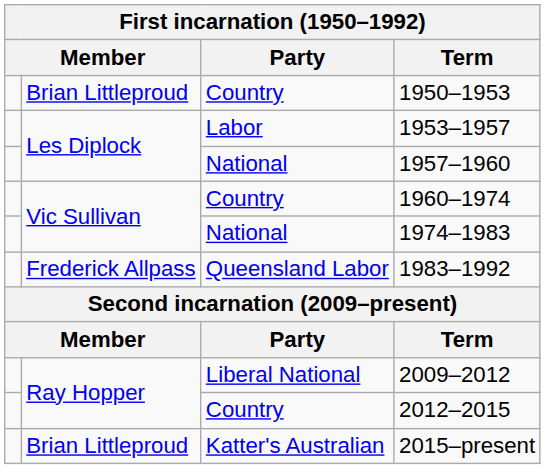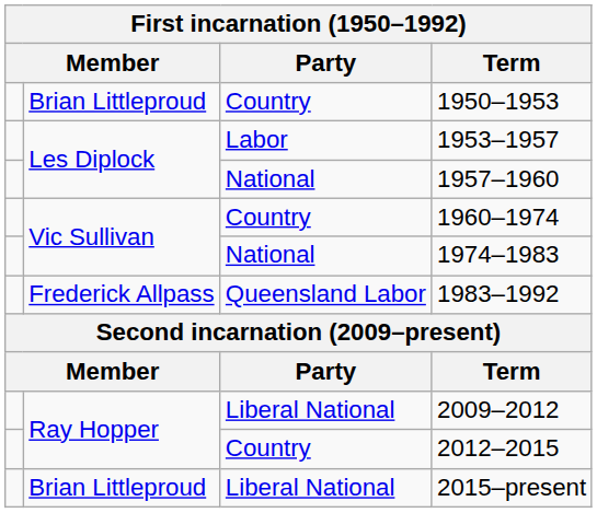 <table class="wikitable">
 <tr>
 <th colspan="4">First incarnation (1950–1992)</th>
 </tr>
 <tr>
 <th colspan="2">Member</th>
 <th>Party</th>
 <th>Term</th>
 </tr>
 <tr>
 <td> </td>
 <td><a href='#'>Brian Littleproud</a></td>
 <td><a href='#'>Country</a></td>
 <td>1950–1953</td>
 </tr>
 <tr>
 <td> </td>
 <td rowspan="2"><a href='#'>Les Diplock</a></td>
 <td><a href='#'>Labor</a></td>
 <td>1953–1957</td>
 </tr>
 <tr>
 <td> </td>
 <td><a href='#'>National</a></td>
 <td>1957–1960</td>
 </tr>
 <tr>
 <td> </td>
 <td rowspan="2"><a href='#'>Vic Sullivan</a></td>
 <td><a href='#'>Country</a></td>
 <td>1960–1974</td>
 </tr>
 <tr>
 <td> </td>
 <td><a href='#'>National</a></td>
 <td>1974–1983</td>
 </tr>
 <tr>
 <td> </td>
 <td><a href='#'>Frederick Allpass</a></td>
 <td><a href='#'>Queensland Labor</a></td>
 <td>1983–1992</td>
 </tr>
 <tr>
 <th colspan="4">Second incarnation (2009–present)</th>
 </tr>
 <tr>
 <th colspan="2">Member</th>
 <th>Party</th>
 <th>Term</th>
 </tr>
 <tr>
 <td> </td>
 <td rowspan="2"><a href='#'>Ray Hopper</a></td>
 <td><a href='#'>Liberal National</a></td>
 <td>2009–2012</td>
 </tr>
 <tr>
 <td> </td>
 <td><a href='#'>Country</a></td>
 <td>2012–2015</td>
 </tr>
 <tr>
 <td> </td>
 <td><a href='#'>Brian Littleproud</a></td>
-<td><a href='#'>Katter's Australian</a></td>
+<td><a href='#'>Liberal National</a></td>
 <td>2015–present</td>
 </tr>
 </table>
